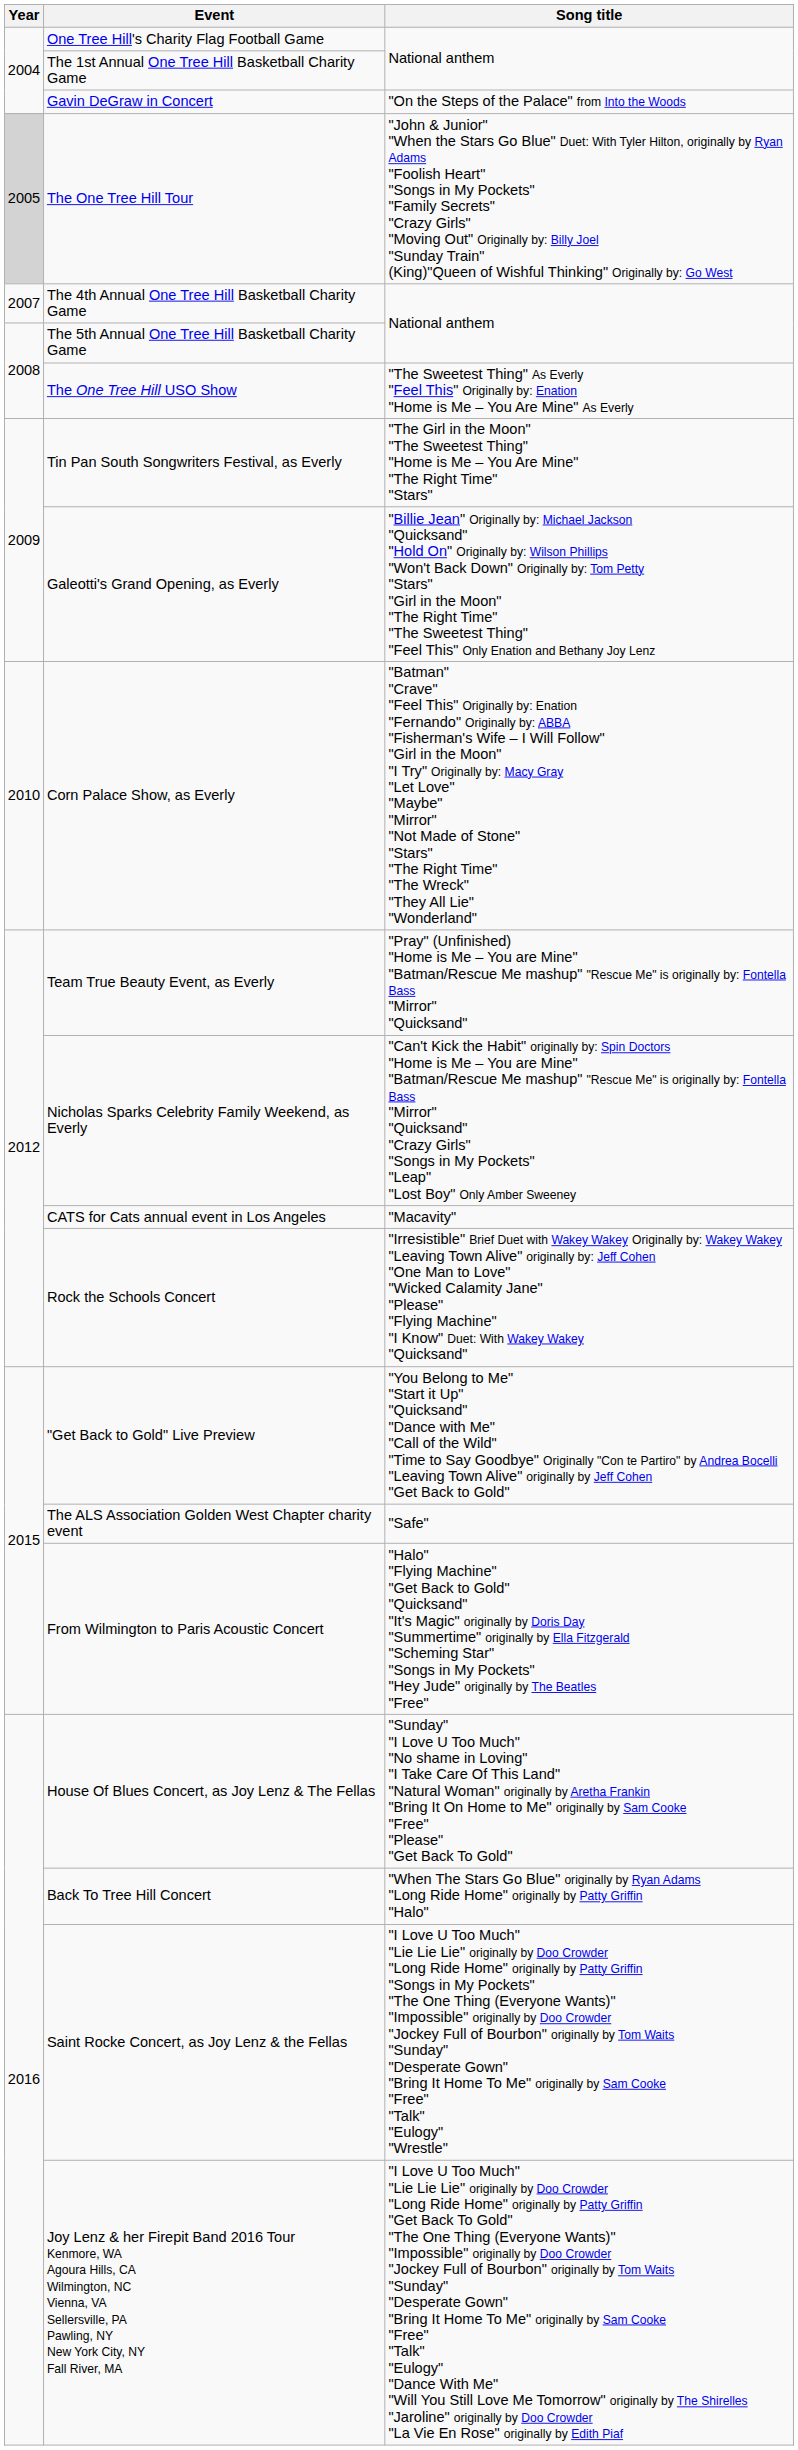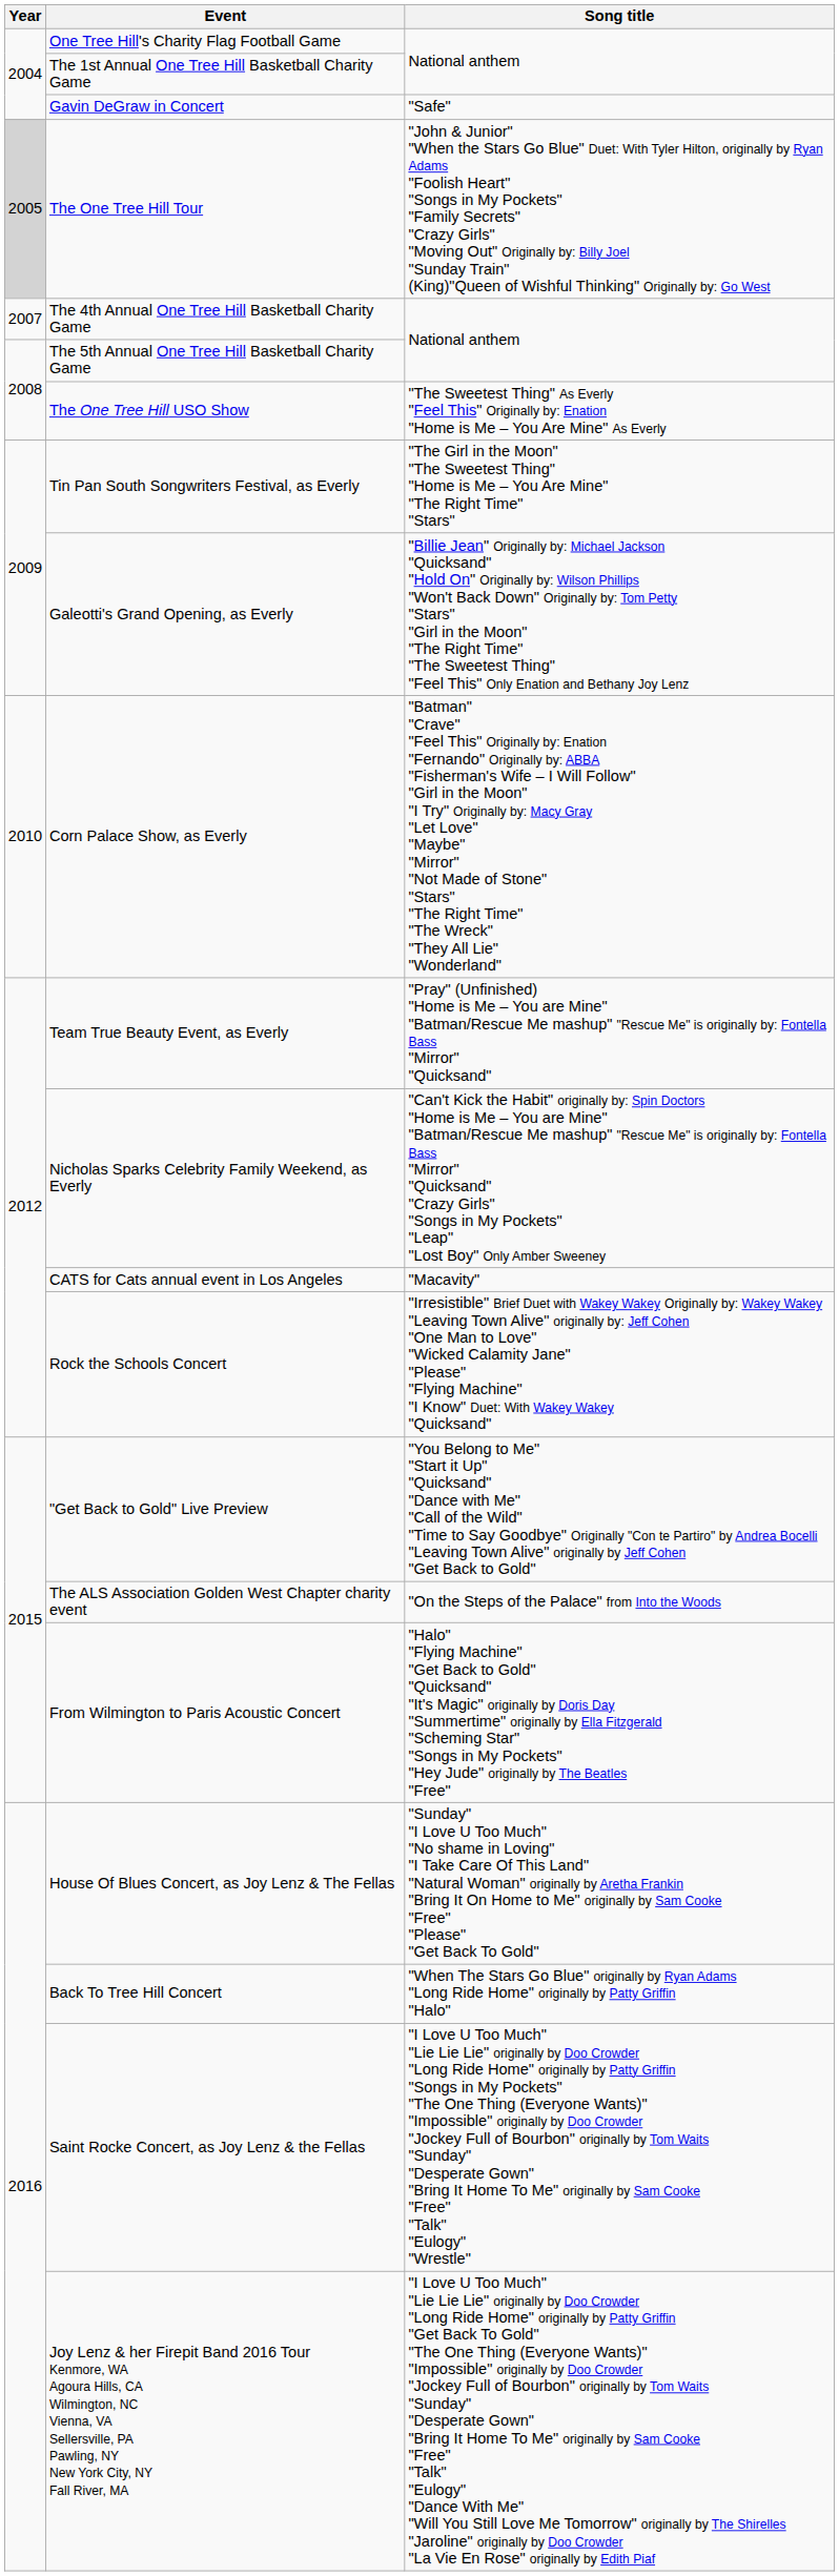 <table class="wikitable">
 <tr>
 <th>Year</th>
 <th>Event</th>
 <th>Song title</th>
 </tr>
 <tr>
 <td rowspan="3">2004</td>
 <td><a href='#'>One Tree Hill</a>'s Charity Flag Football Game</td>
 <td rowspan="2">National anthem</td>
 </tr>
 <tr>
 <td>The 1st Annual <a href='#'>One Tree Hill</a> Basketball Charity Game</td>
 </tr>
 <tr>
 <td><a href='#'>Gavin DeGraw in Concert</a></td>
-<td>"On the Steps of the Palace" <small>from <a href='#'>Into the Woods</a></small></td>
+<td>"Safe"</td>
 </tr>
 <tr>
 <td style="background: lightgrey;">2005</td>
 <td><a href='#'>The One Tree Hill Tour</a></td>
 <td>"John & Junior"<br>"When the Stars Go Blue" <small>Duet: With Tyler Hilton, originally by <a href='#'>Ryan Adams</a></small><br>"Foolish Heart"<br>"Songs in My Pockets"<br>"Family Secrets"<br>"Crazy Girls"<br>"Moving Out" <small>Originally by: <a href='#'>Billy Joel</a></small><br>"Sunday Train"<br>(King)"Queen of Wishful Thinking" <small>Originally by: <a href='#'>Go West</a></small></td>
 </tr>
 <tr>
 <td>2007</td>
 <td>The 4th Annual <a href='#'>One Tree Hill</a> Basketball Charity Game</td>
 <td rowspan="2">National anthem</td>
 </tr>
 <tr>
 <td rowspan="2">2008</td>
 <td>The 5th Annual <a href='#'>One Tree Hill</a> Basketball Charity Game</td>
 </tr>
 <tr>
 <td><a href='#'>The <em>One Tree Hill</em> USO Show</a></td>
 <td>"The Sweetest Thing" <small>As Everly</small><br>"<a href='#'>Feel This</a>" <small>Originally by: <a href='#'>Enation</a></small><br>"Home is Me – You Are Mine" <small>As Everly</small></td>
 </tr>
 <tr>
 <td rowspan="2">2009</td>
 <td>Tin Pan South Songwriters Festival, as Everly</td>
 <td>"The Girl in the Moon"<br>"The Sweetest Thing"<br>"Home is Me – You Are Mine"<br>"The Right Time"<br>"Stars"</td>
 </tr>
 <tr>
 <td>Galeotti's Grand Opening, as Everly</td>
 <td>"<a href='#'>Billie Jean</a>" <small>Originally by: <a href='#'>Michael Jackson</a></small><br>"Quicksand"<br>"<a href='#'>Hold On</a>" <small>Originally by: <a href='#'>Wilson Phillips</a></small><br>"Won't Back Down" <small>Originally by: <a href='#'>Tom Petty</a></small><br>"Stars"<br>"Girl in the Moon"<br>"The Right Time"<br>"The Sweetest Thing"<br>"Feel This" <small>Only Enation and Bethany Joy Lenz</small></td>
 </tr>
 <tr>
 <td>2010</td>
 <td>Corn Palace Show, as Everly</td>
 <td>"Batman" <br> "Crave" <br> "Feel This" <small>Originally by: Enation</small> <br> "Fernando" <small>Originally by: <a href='#'>ABBA</a></small> <br> "Fisherman's Wife – I Will Follow" <br> "Girl in the Moon" <br> "I Try" <small>Originally by: <a href='#'>Macy Gray</a></small> <br> "Let Love" <br> "Maybe" <br> "Mirror" <br> "Not Made of Stone" <br> "Stars" <br> "The Right Time" <br> "The Wreck" <br> "They All Lie" <br> "Wonderland"</td>
 </tr>
 <tr>
 <td rowspan="4">2012</td>
 <td>Team True Beauty Event, as Everly</td>
 <td>"Pray" (Unfinished) <br> "Home is Me – You are Mine" <br> "Batman/Rescue Me mashup" <small>"Rescue Me" is originally by: <a href='#'>Fontella Bass</a></small> <br> "Mirror" <br> "Quicksand"</td>
 </tr>
 <tr>
 <td>Nicholas Sparks Celebrity Family Weekend, as Everly</td>
 <td>"Can't Kick the Habit" <small>originally by: <a href='#'>Spin Doctors</a></small><br> "Home is Me – You are Mine" <br> "Batman/Rescue Me mashup" <small>"Rescue Me" is originally by: <a href='#'>Fontella Bass</a></small> <br> "Mirror" <br> "Quicksand" <br> "Crazy Girls" <br> "Songs in My Pockets" <br> "Leap" <br> "Lost Boy" <small>Only Amber Sweeney</small></td>
 </tr>
 <tr>
 <td>CATS for Cats annual event in Los Angeles</td>
 <td>"Macavity"</td>
 </tr>
 <tr>
 <td>Rock the Schools Concert</td>
 <td>"Irresistible" <small>Brief Duet with <a href='#'>Wakey Wakey</a></small> <small>Originally by: <a href='#'>Wakey Wakey</a></small> <br> "Leaving Town Alive" <small>originally by: <a href='#'>Jeff Cohen</a></small> <br> "One Man to Love" <br> "Wicked Calamity Jane" <br> "Please" <br> "Flying Machine" <br> "I Know" <small>Duet: With <a href='#'>Wakey Wakey</a></small> <br> "Quicksand"</td>
 </tr>
 <tr>
 <td rowspan="3">2015</td>
 <td>"Get Back to Gold" Live Preview</td>
 <td>"You Belong to Me" <br> "Start it Up" <br> "Quicksand" <br> "Dance with Me" <br> "Call of the Wild" <br> "Time to Say Goodbye" <small>Originally "Con te Partiro" by <a href='#'>Andrea Bocelli</a> </small><br> "Leaving Town Alive" <small>originally by <a href='#'>Jeff Cohen</a></small><br> "Get Back to Gold"</td>
 </tr>
 <tr>
 <td>The ALS Association Golden West Chapter charity event</td>
-<td>"Safe"</td>
+<td>"On the Steps of the Palace" <small>from <a href='#'>Into the Woods</a></small></td>
 </tr>
 <tr>
 <td>From Wilmington to Paris Acoustic Concert</td>
 <td>"Halo" <br> "Flying Machine" <br> "Get Back to Gold" <br> "Quicksand" <br> "It's Magic" <small>originally by <a href='#'>Doris Day</a></small><br> "Summertime" <small>originally by <a href='#'>Ella Fitzgerald</a></small><br> "Scheming Star" <br> "Songs in My Pockets" <br> "Hey Jude" <small>originally by <a href='#'>The Beatles</a></small><br> "Free"</td>
 </tr>
 <tr>
 <td rowspan="4">2016</td>
 <td>House Of Blues Concert, as Joy Lenz & The Fellas</td>
 <td>"Sunday" <br> "I Love U Too Much" <br> "No shame in Loving" <br> "I Take Care Of This Land" <br> "Natural Woman" <small>originally by <a href='#'>Aretha Frankin</a></small> <br> "Bring It On Home to Me" <small>originally by <a href='#'>Sam Cooke</a></small> <br> "Free" <br> "Please" <br> "Get Back To Gold"</td>
 </tr>
 <tr>
 <td>Back To Tree Hill Concert</td>
 <td>"When The Stars Go Blue" <small>originally by <a href='#'>Ryan Adams</a></small> <br> "Long Ride Home" <small>originally by <a href='#'>Patty Griffin</a></small> <br> "Halo"</td>
 </tr>
 <tr>
 <td>Saint Rocke Concert, as Joy Lenz & the Fellas</td>
 <td>"I Love U Too Much" <br> "Lie Lie Lie" <small>originally by <a href='#'>Doo Crowder</a></small> <br> "Long Ride Home" <small>originally by <a href='#'>Patty Griffin</a></small> <br> "Songs in My Pockets" <br> "The One Thing (Everyone Wants)" <br> "Impossible" <small>originally by <a href='#'>Doo Crowder</a></small> <br>  "Jockey Full of Bourbon" <small>originally by <a href='#'>Tom Waits</a></small> <br> "Sunday" <br> "Desperate Gown" <br> "Bring It Home To Me" <small>originally by <a href='#'>Sam Cooke</a></small> <br> "Free" <br> "Talk" <br> "Eulogy" <br> "Wrestle"</td>
 </tr>
 <tr>
 <td>Joy Lenz & her Firepit Band 2016 Tour <br> <small> Kenmore, WA <br> Agoura Hills, CA <br> Wilmington, NC <br> Vienna, VA <br> Sellersville, PA <br> Pawling, NY <br> New York City, NY <br> Fall River, MA</small></td>
 <td>"I Love U Too Much" <br> "Lie Lie Lie" <small>originally by <a href='#'>Doo Crowder</a></small> <br> "Long Ride Home" <small>originally by <a href='#'>Patty Griffin</a></small> <br> "Get Back To Gold" <br> "The One Thing (Everyone Wants)" <br> "Impossible" <small>originally by <a href='#'>Doo Crowder</a></small> <br> "Jockey Full of Bourbon" <small>originally by <a href='#'>Tom Waits</a></small> <br> "Sunday" <br> "Desperate Gown" <br> "Bring It Home To Me" <small>originally by <a href='#'>Sam Cooke</a></small> <br> "Free" <br> "Talk" <br> "Eulogy" <br> "Dance With Me" <br> "Will You Still Love Me Tomorrow" <small>originally by <a href='#'>The Shirelles</a></small> <br> "Jaroline" <small>originally by <a href='#'>Doo Crowder</a></small> <br> "La Vie En Rose" <small>originally by <a href='#'>Edith Piaf</a></small></td>
 </tr>
 </table>
